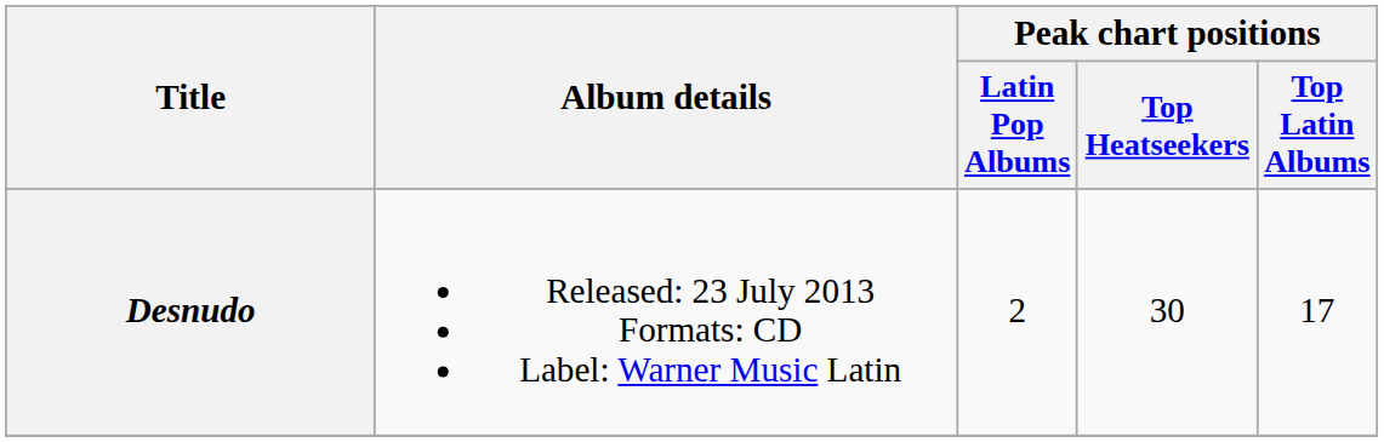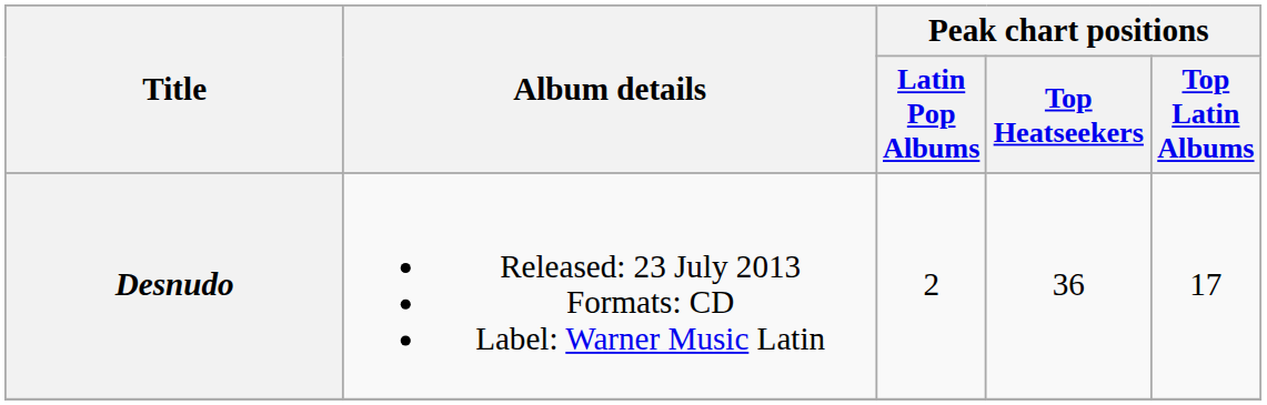 <table class="wikitable plainrowheaders" style="text-align:center">
 <tr>
 <th scope="col" rowspan="2" style="width:10em;">Title</th>
 <th scope="col" rowspan="2" style="width:16em;">Album details</th>
 <th scope="col" colspan="3">Peak chart positions</th>
 </tr>
 <tr>
 <th scope="col" style="width:3em;font-size:90%;"><a href='#'>Latin Pop Albums</a></th>
 <th scope="col" style="width:3em;font-size:90%;"><a href='#'>Top Heatseekers</a></th>
 <th scope="col" style="width:3em;font-size:90%;"><a href='#'>Top Latin Albums</a></th>
 </tr>
 <tr>
 <th scope="row"><em>Desnudo</em></th>
 <td><br><ul><li>Released: 23 July 2013</li><li>Formats: CD</li><li>Label: <a href='#'>Warner Music</a> Latin</li></ul></td>
 <td>2</td>
-<td>30</td>
+<td>36</td>
 <td>17</td>
 </tr>
 <tr>
 </tr>
 </table>
